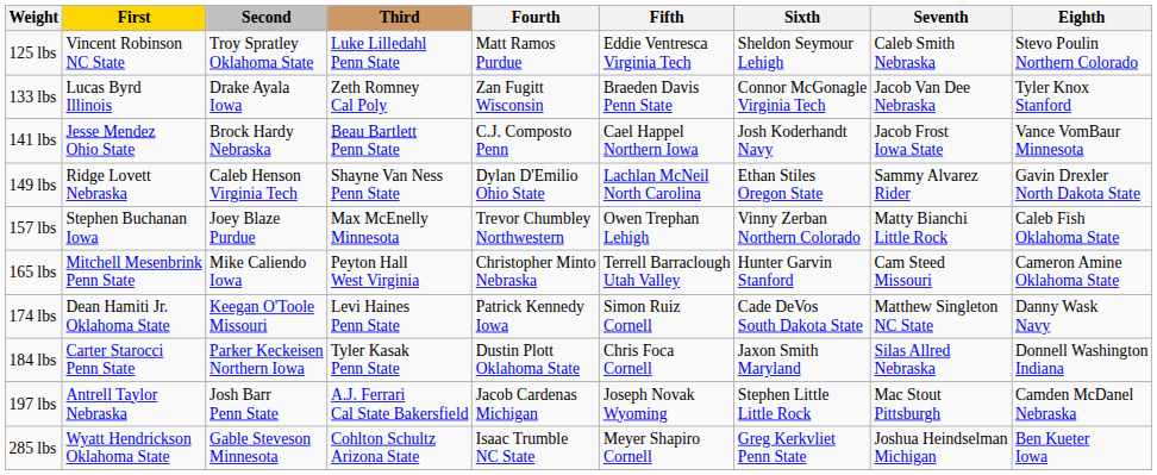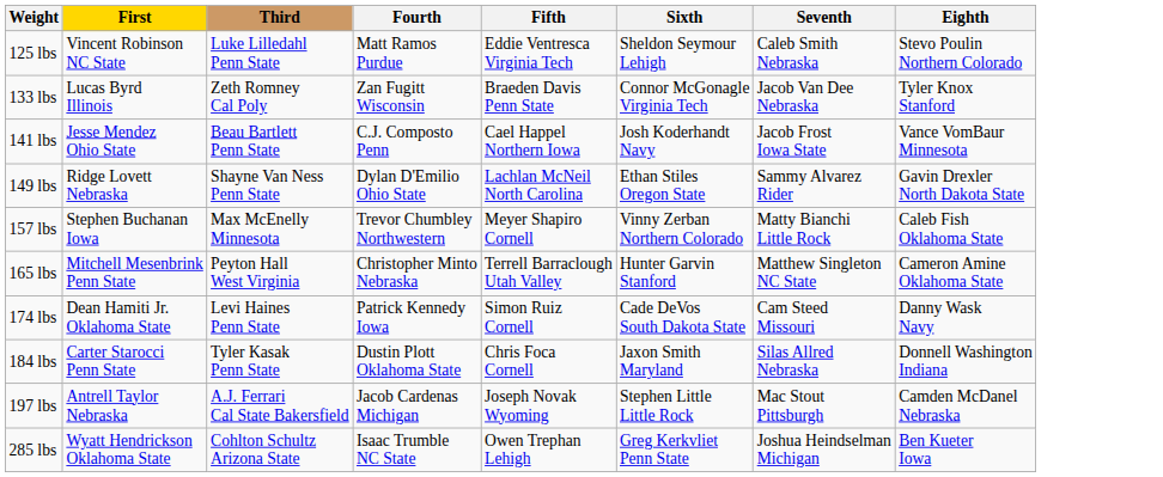 <table class="wikitable plainrowheaders" style="text-align:left;">
 <tr>
 <th>Weight</th>
 <th style="background:gold;">First</th>
-<th style="background:silver;">Second</th>
 <th style="background:#CC9966;">Third</th>
 <th>Fourth</th>
 <th>Fifth</th>
 <th>Sixth</th>
 <th>Seventh</th>
 <th>Eighth</th>
 </tr>
 <tr>
 <td>125 lbs</td>
 <td>Vincent Robinson<br><a href='#'>NC State</a></td>
-<td>Troy Spratley<br><a href='#'>Oklahoma State</a></td>
 <td><a href='#'>Luke Lilledahl</a><br><a href='#'>Penn State</a></td>
 <td>Matt Ramos<br><a href='#'>Purdue</a></td>
 <td>Eddie Ventresca<br><a href='#'>Virginia Tech</a></td>
 <td>Sheldon Seymour<br><a href='#'>Lehigh</a></td>
 <td>Caleb Smith<br><a href='#'>Nebraska</a></td>
 <td>Stevo Poulin<br><a href='#'>Northern Colorado</a></td>
 </tr>
 <tr>
 <td>133 lbs</td>
 <td>Lucas Byrd<br><a href='#'>Illinois</a></td>
-<td>Drake Ayala<br><a href='#'>Iowa</a></td>
 <td>Zeth Romney<br><a href='#'>Cal Poly</a></td>
 <td>Zan Fugitt<br><a href='#'>Wisconsin</a></td>
 <td>Braeden Davis<br><a href='#'>Penn State</a></td>
 <td>Connor McGonagle<br><a href='#'>Virginia Tech</a></td>
 <td>Jacob Van Dee<br><a href='#'>Nebraska</a></td>
 <td>Tyler Knox<br><a href='#'>Stanford</a></td>
 </tr>
 <tr>
 <td>141 lbs</td>
 <td><a href='#'>Jesse Mendez</a><br><a href='#'>Ohio State</a></td>
-<td>Brock Hardy<br><a href='#'>Nebraska</a></td>
 <td><a href='#'>Beau Bartlett</a><br><a href='#'>Penn State</a></td>
 <td>C.J. Composto<br><a href='#'>Penn</a></td>
 <td>Cael Happel<br><a href='#'>Northern Iowa</a></td>
 <td>Josh Koderhandt<br><a href='#'>Navy</a></td>
 <td>Jacob Frost<br><a href='#'>Iowa State</a></td>
 <td>Vance VomBaur<br><a href='#'>Minnesota</a></td>
 </tr>
 <tr>
 <td>149 lbs</td>
 <td>Ridge Lovett<br><a href='#'>Nebraska</a></td>
-<td>Caleb Henson<br><a href='#'>Virginia Tech</a></td>
 <td>Shayne Van Ness<br><a href='#'>Penn State</a></td>
 <td>Dylan D'Emilio<br><a href='#'>Ohio State</a></td>
 <td><a href='#'>Lachlan McNeil</a><br><a href='#'>North Carolina</a></td>
 <td>Ethan Stiles<br><a href='#'>Oregon State</a></td>
 <td>Sammy Alvarez<br><a href='#'>Rider</a></td>
 <td>Gavin Drexler<br><a href='#'>North Dakota State</a></td>
 </tr>
 <tr>
 <td>157 lbs</td>
 <td>Stephen Buchanan<br><a href='#'>Iowa</a></td>
-<td>Joey Blaze<br><a href='#'>Purdue</a></td>
 <td>Max McEnelly<br><a href='#'>Minnesota</a></td>
 <td>Trevor Chumbley<br><a href='#'>Northwestern</a></td>
-<td>Owen Trephan<br><a href='#'>Lehigh</a></td>
+<td>Meyer Shapiro<br><a href='#'>Cornell</a></td>
 <td>Vinny Zerban<br><a href='#'>Northern Colorado</a></td>
 <td>Matty Bianchi<br><a href='#'>Little Rock</a></td>
 <td>Caleb Fish<br><a href='#'>Oklahoma State</a></td>
 </tr>
 <tr>
 <td>165 lbs</td>
 <td><a href='#'>Mitchell Mesenbrink</a><br><a href='#'>Penn State</a></td>
-<td>Mike Caliendo<br><a href='#'>Iowa</a></td>
 <td>Peyton Hall<br><a href='#'>West Virginia</a></td>
 <td>Christopher Minto<br><a href='#'>Nebraska</a></td>
 <td>Terrell Barraclough<br><a href='#'>Utah Valley</a></td>
 <td>Hunter Garvin<br><a href='#'>Stanford</a></td>
-<td>Cam Steed<br><a href='#'>Missouri</a></td>
+<td>Matthew Singleton<br><a href='#'>NC State</a></td>
 <td>Cameron Amine<br><a href='#'>Oklahoma State</a></td>
 </tr>
 <tr>
 <td>174 lbs</td>
 <td>Dean Hamiti Jr.<br><a href='#'>Oklahoma State</a></td>
-<td><a href='#'>Keegan O'Toole</a><br><a href='#'>Missouri</a></td>
 <td>Levi Haines<br><a href='#'>Penn State</a></td>
 <td>Patrick Kennedy<br><a href='#'>Iowa</a></td>
 <td>Simon Ruiz<br><a href='#'>Cornell</a></td>
 <td>Cade DeVos<br><a href='#'>South Dakota State</a></td>
-<td>Matthew Singleton<br><a href='#'>NC State</a></td>
+<td>Cam Steed<br><a href='#'>Missouri</a></td>
 <td>Danny Wask<br><a href='#'>Navy</a></td>
 </tr>
 <tr>
 <td>184 lbs</td>
 <td><a href='#'>Carter Starocci</a><br><a href='#'>Penn State</a></td>
-<td><a href='#'>Parker Keckeisen</a><br><a href='#'>Northern Iowa</a></td>
 <td>Tyler Kasak<br><a href='#'>Penn State</a></td>
 <td>Dustin Plott<br><a href='#'>Oklahoma State</a></td>
 <td>Chris Foca<br><a href='#'>Cornell</a></td>
 <td>Jaxon Smith<br><a href='#'>Maryland</a></td>
 <td><a href='#'>Silas Allred</a><br><a href='#'>Nebraska</a></td>
 <td>Donnell Washington<br><a href='#'>Indiana</a></td>
 </tr>
 <tr>
 <td>197 lbs</td>
 <td><a href='#'>Antrell Taylor</a><br><a href='#'>Nebraska</a></td>
-<td>Josh Barr<br><a href='#'>Penn State</a></td>
 <td><a href='#'>A.J. Ferrari</a><br><a href='#'>Cal State Bakersfield</a></td>
 <td>Jacob Cardenas<br><a href='#'>Michigan</a></td>
 <td>Joseph Novak<br><a href='#'>Wyoming</a></td>
 <td>Stephen Little<br><a href='#'>Little Rock</a></td>
 <td>Mac Stout<br><a href='#'>Pittsburgh</a></td>
 <td>Camden McDanel<br><a href='#'>Nebraska</a></td>
 </tr>
 <tr>
 <td>285 lbs</td>
 <td><a href='#'>Wyatt Hendrickson</a><br><a href='#'>Oklahoma State</a></td>
-<td><a href='#'>Gable Steveson</a><br><a href='#'>Minnesota</a></td>
 <td><a href='#'>Cohlton Schultz</a><br><a href='#'>Arizona State</a></td>
 <td>Isaac Trumble<br><a href='#'>NC State</a></td>
-<td>Meyer Shapiro<br><a href='#'>Cornell</a></td>
+<td>Owen Trephan<br><a href='#'>Lehigh</a></td>
 <td><a href='#'>Greg Kerkvliet</a><br><a href='#'>Penn State</a></td>
 <td>Joshua Heindselman<br><a href='#'>Michigan</a></td>
 <td><a href='#'>Ben Kueter</a><br><a href='#'>Iowa</a></td>
 </tr>
 </table>
